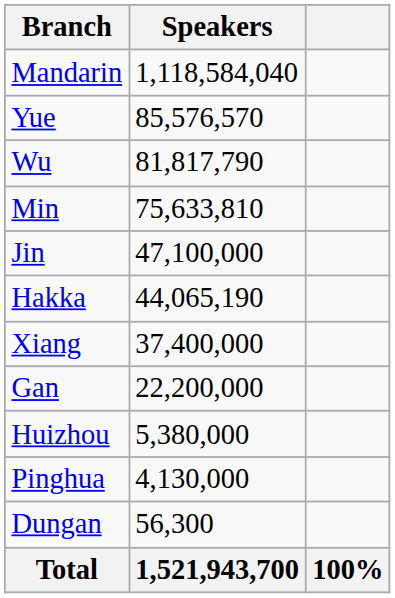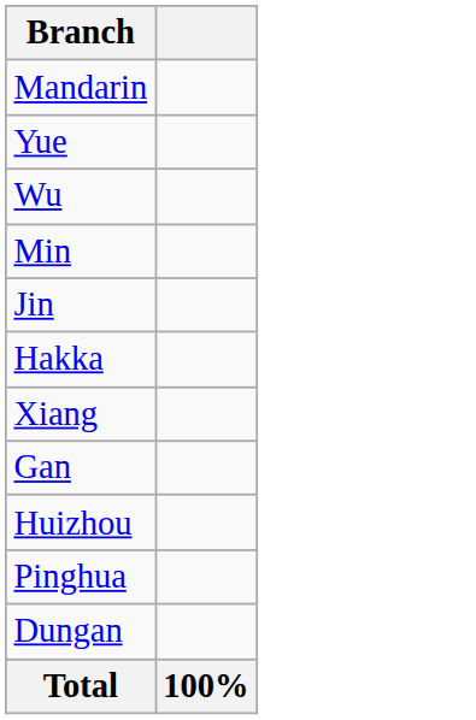 <table class="wikitable sortable">
 <tr>
 <th>Branch</th>
-<th>Speakers</th>
 <th></th>
 </tr>
 <tr>
 <td><a href='#'>Mandarin</a></td>
-<td>1,118,584,040</td>
 <td></td>
 </tr>
 <tr>
 <td><a href='#'>Yue</a></td>
-<td>85,576,570</td>
 <td></td>
 </tr>
 <tr>
 <td><a href='#'>Wu</a></td>
-<td>81,817,790</td>
 <td></td>
 </tr>
 <tr>
 <td><a href='#'>Min</a></td>
-<td>75,633,810</td>
 <td></td>
 </tr>
 <tr>
 <td><a href='#'>Jin</a></td>
-<td>47,100,000</td>
 <td></td>
 </tr>
 <tr>
 <td><a href='#'>Hakka</a></td>
-<td>44,065,190</td>
 <td></td>
 </tr>
 <tr>
 <td><a href='#'>Xiang</a></td>
-<td>37,400,000</td>
 <td></td>
 </tr>
 <tr>
 <td><a href='#'>Gan</a></td>
-<td>22,200,000</td>
 <td></td>
 </tr>
 <tr>
 <td><a href='#'>Huizhou</a></td>
-<td>5,380,000</td>
 <td></td>
 </tr>
 <tr>
 <td><a href='#'>Pinghua</a></td>
-<td>4,130,000</td>
 <td></td>
 </tr>
 <tr>
 <td><a href='#'>Dungan</a></td>
-<td>56,300</td>
 <td></td>
 </tr>
 <tr>
 <th>Total</th>
-<th>1,521,943,700</th>
 <th>100%</th>
 </tr>
 </table>
